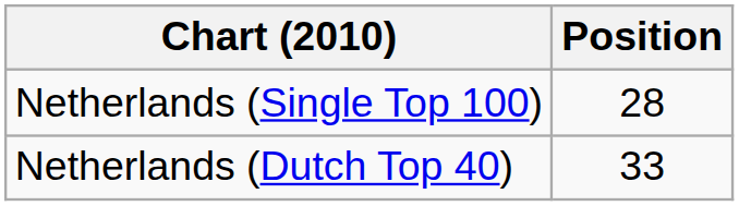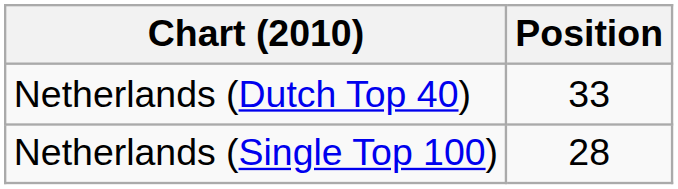 <table class="wikitable sortable">
 <tr>
 <th>Chart (2010)</th>
 <th>Position</th>
 </tr>
 <tr>
+<td>Netherlands (<a href='#'>Dutch Top 40</a>)</td>
+<td style="text-align:center;">33</td>
+</tr>
+<tr>
 <td>Netherlands (<a href='#'>Single Top 100</a>)</td>
 <td style="text-align:center;">28</td>
 </tr>
-<tr>
-<td>Netherlands (<a href='#'>Dutch Top 40</a>)</td>
-<td style="text-align:center;">33</td>
-</tr>
 </table>
